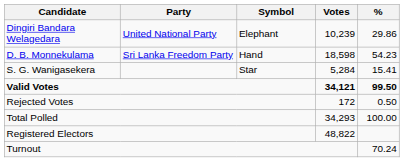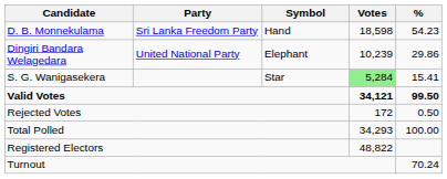 <table class="wikitable" border="1" style="text-align:right;">
 <tr>
 <th align=left width="180">Candidate</th>
 <th align=left width="180">Party</th>
 <th align=left width="120">Symbol</th>
 <th align=left width="60">Votes</th>
 <th align=left width="60">%</th>
 </tr>
 <tr>
+<td align=left><a href='#'>D. B. Monnekulama</a></td>
+<td align=left><a href='#'>Sri Lanka Freedom Party</a></td>
+<td align=left>Hand</td>
+<td>18,598</td>
+<td>54.23</td>
+</tr>
+<tr>
 <td align=left><a href='#'>Dingiri Bandara Welagedara</a></td>
 <td align=left><a href='#'>United National Party</a></td>
 <td align=left>Elephant</td>
 <td>10,239</td>
 <td>29.86</td>
 </tr>
 <tr>
-<td align=left><a href='#'>D. B. Monnekulama</a></td>
-<td align=left><a href='#'>Sri Lanka Freedom Party</a></td>
-<td align=left>Hand</td>
-<td>18,598</td>
-<td>54.23</td>
-</tr>
-<tr>
 <td align=left>S. G. Wanigasekera</td>
 <td align=left></td>
 <td align=left>Star</td>
-<td>5,284</td>
+<td style="background: lightgreen;">5,284</td>
 <td>15.41</td>
 </tr>
 <tr>
 <td align=left colspan=3><strong>Valid Votes</strong></td>
 <td><strong>34,121</strong></td>
 <td><strong>99.50</strong></td>
 </tr>
 <tr>
 <td align=left colspan=3>Rejected Votes</td>
 <td>172</td>
 <td>0.50</td>
 </tr>
 <tr>
 <td align=left colspan=3>Total Polled</td>
 <td>34,293</td>
 <td>100.00</td>
 </tr>
 <tr>
 <td align=left colspan=3>Registered Electors</td>
 <td>48,822</td>
 <td></td>
 </tr>
 <tr>
 <td align=left colspan=4>Turnout</td>
 <td>70.24</td>
 </tr>
 </table>
